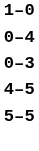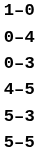 <table style="font-size:90%; margin: 0 auto;">
 <tr>
 <td align="right"><strong></strong></td>
 <td align="center"><strong> 1–0 </strong></td>
 <td><strong></strong></td>
 </tr>
 <tr>
 <td align="right"><strong></strong></td>
 <td align="center"><strong> 0–4 </strong></td>
 <td><strong></strong></td>
 </tr>
 <tr>
 <td align="right"><strong></strong></td>
 <td align="center"><strong> 0–3 </strong></td>
 <td><strong></strong></td>
 </tr>
 <tr>
 <td align="right"><strong></strong></td>
 <td align="center"><strong> 4–5</strong></td>
 <td><strong></strong></td>
 </tr>
 <tr>
 <td align="right"><strong></strong></td>
+<td align="center"><strong> 5–3 </strong></td>
+<td><strong></strong></td>
+</tr>
+<tr>
+<td align="right"><strong></strong></td>
 <td align="center"><strong> 5–5 </strong></td>
 <td><strong></strong></td>
 </tr>
 </table>
